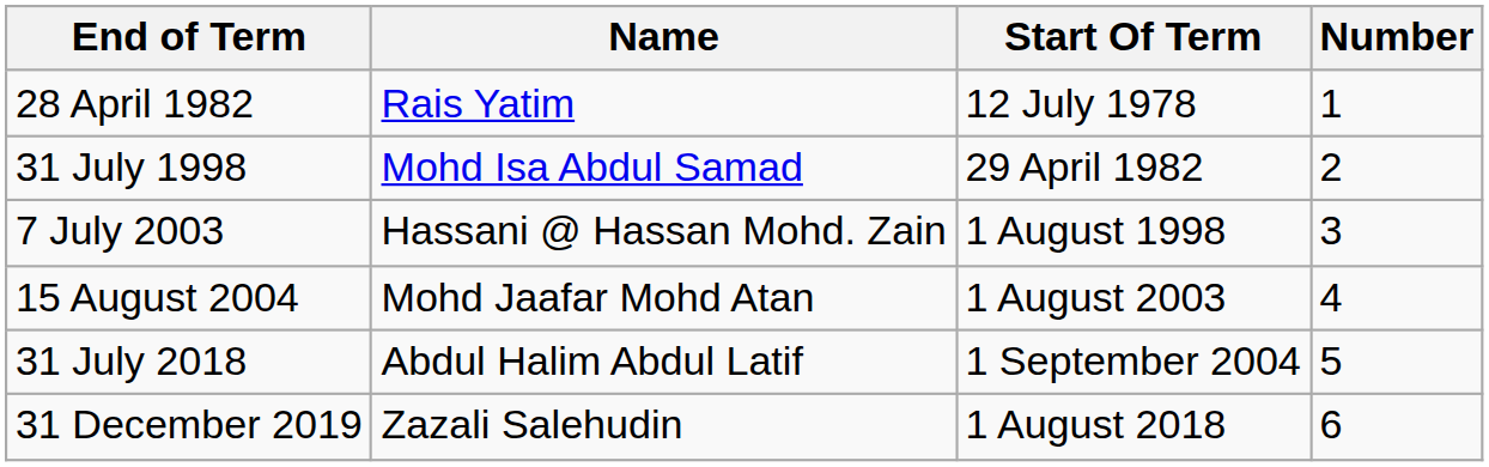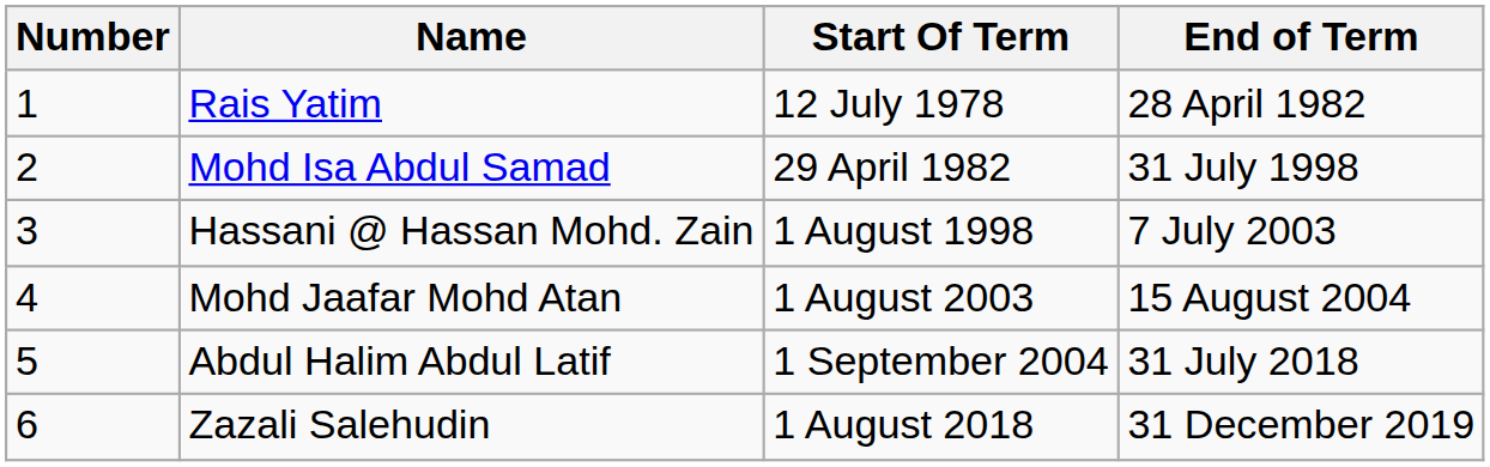 <table class="wikitable sortable">
 <tr>
-<th>End of Term</th>
+<th>Number</th>
 <th>Name</th>
 <th>Start Of Term</th>
-<th>Number</th>
+<th>End of Term</th>
 </tr>
 <tr>
-<td>28 April 1982</td>
+<td>1</td>
 <td><a href='#'>Rais Yatim</a></td>
 <td>12 July 1978</td>
-<td>1</td>
+<td>28 April 1982</td>
 </tr>
 <tr>
-<td>31 July 1998</td>
+<td>2</td>
 <td><a href='#'>Mohd Isa Abdul Samad</a></td>
 <td>29 April 1982</td>
-<td>2</td>
+<td>31 July 1998</td>
 </tr>
 <tr>
-<td>7 July 2003</td>
+<td>3</td>
 <td>Hassani @ Hassan Mohd. Zain</td>
 <td>1 August 1998</td>
-<td>3</td>
+<td>7 July 2003</td>
 </tr>
 <tr>
-<td>15 August 2004</td>
+<td>4</td>
 <td>Mohd Jaafar Mohd Atan</td>
 <td>1 August 2003</td>
-<td>4</td>
+<td>15 August 2004</td>
 </tr>
 <tr>
-<td>31 July 2018</td>
+<td>5</td>
 <td>Abdul Halim Abdul Latif</td>
 <td>1 September 2004</td>
-<td>5</td>
+<td>31 July 2018</td>
 </tr>
 <tr>
-<td>31 December 2019</td>
+<td>6</td>
 <td>Zazali Salehudin</td>
 <td>1 August 2018</td>
-<td>6</td>
+<td>31 December 2019</td>
 </tr>
 </table>
